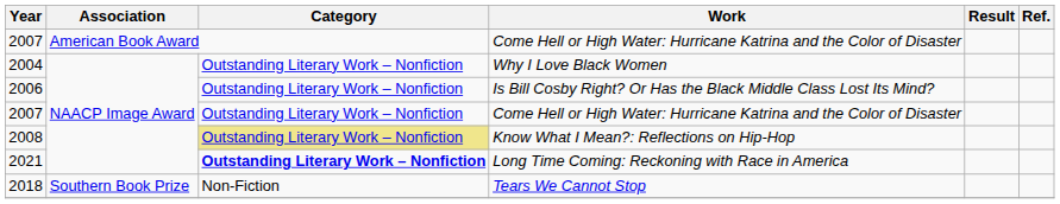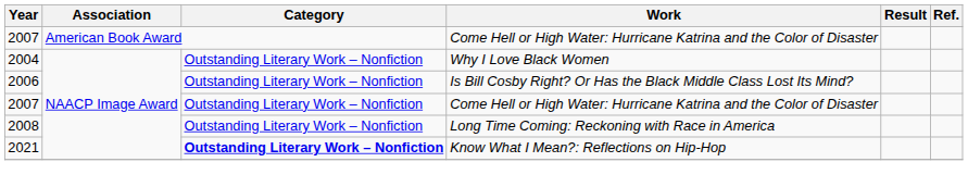 <table class="wikitable">
 <tr>
 <th>Year</th>
 <th>Association</th>
 <th>Category</th>
 <th>Work</th>
 <th>Result</th>
 <th class=unsortable>Ref.</th>
 </tr>
 <tr>
 <td>2007</td>
 <td colspan=2><a href='#'>American Book Award</a></td>
 <td><em>Come Hell or High Water: Hurricane Katrina and the Color of Disaster</em></td>
 <td></td>
 <td></td>
 </tr>
 <tr>
 <td>2004</td>
 <td rowspan=5><a href='#'>NAACP Image Award</a></td>
 <td><a href='#'>Outstanding Literary Work – Nonfiction</a></td>
 <td><em>Why I Love Black Women</em></td>
 <td></td>
 <td></td>
 </tr>
 <tr>
 <td>2006</td>
 <td><a href='#'>Outstanding Literary Work – Nonfiction</a></td>
 <td><em>Is Bill Cosby Right? Or Has the Black Middle Class Lost Its Mind?</em></td>
 <td></td>
 <td></td>
 </tr>
 <tr>
 <td>2007</td>
 <td><a href='#'>Outstanding Literary Work – Nonfiction</a></td>
 <td><em>Come Hell or High Water: Hurricane Katrina and the Color of Disaster</em></td>
 <td></td>
 <td></td>
 </tr>
 <tr>
 <td>2008</td>
-<td style="background: khaki;"><a href='#'>Outstanding Literary Work – Nonfiction</a></td>
-<td><em>Know What I Mean?: Reflections on Hip-Hop</em></td>
+<td><a href='#'>Outstanding Literary Work – Nonfiction</a></td>
+<td><em>Long Time Coming: Reckoning with Race in America</em></td>
 <td></td>
 <td></td>
 </tr>
 <tr>
 <td>2021</td>
 <td><strong><a href='#'>Outstanding Literary Work – Nonfiction</a></strong></td>
-<td><em>Long Time Coming: Reckoning with Race in America</em></td>
-<td></td>
-<td></td>
-</tr>
-<tr>
-<td>2018</td>
-<td><a href='#'>Southern Book Prize</a></td>
-<td>Non-Fiction</td>
-<td><em><a href='#'>Tears We Cannot Stop</a></em></td>
+<td><em>Know What I Mean?: Reflections on Hip-Hop</em></td>
 <td></td>
 <td></td>
 </tr>
 <tr>
 </tr>
 </table>
